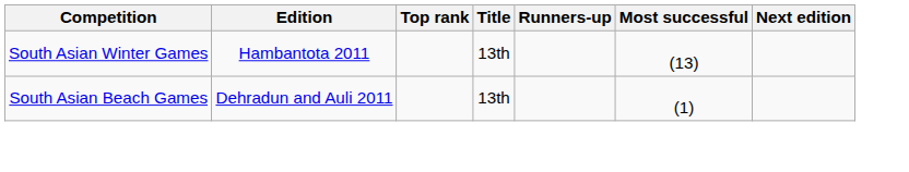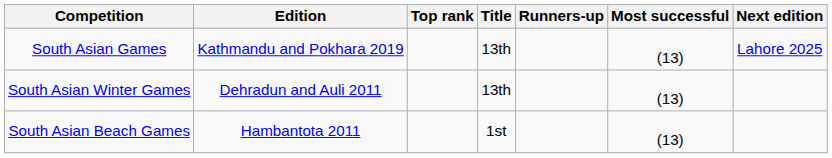 <table class="wikitable sortable" style="text-align:center">
 <tr>
 <th>Competition</th>
 <th>Edition</th>
 <th>Top rank</th>
 <th>Title</th>
 <th>Runners-up</th>
 <th>Most successful</th>
 <th>Next edition</th>
 </tr>
 <tr>
+<td><a href='#'>South Asian Games</a></td>
+<td><a href='#'>Kathmandu and Pokhara 2019</a></td>
+<td></td>
+<td>13th</td>
+<td></td>
+<td><br>(13)</td>
+<td><a href='#'>Lahore 2025</a></td>
+</tr>
+<tr>
 <td><a href='#'>South Asian Winter Games</a></td>
-<td><a href='#'>Hambantota 2011</a></td>
+<td><a href='#'>Dehradun and Auli 2011</a></td>
 <td></td>
 <td>13th</td>
 <td></td>
 <td><br>(13)</td>
 <td></td>
 </tr>
 <tr>
 <td><a href='#'>South Asian Beach Games</a></td>
-<td><a href='#'>Dehradun and Auli 2011</a></td>
+<td><a href='#'>Hambantota 2011</a></td>
 <td></td>
-<td>13th</td>
+<td>1st</td>
 <td></td>
-<td><br>(1)</td>
+<td><br>(13)</td>
 <td></td>
 </tr>
 </table>
